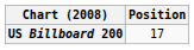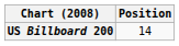 <table class="wikitable sortable plainrowheaders" style="text-align:center">
 <tr>
 <th scope="col">Chart (2008)</th>
 <th scope="col">Position</th>
 </tr>
 <tr>
 <th scope="row">US <em>Billboard</em> 200</th>
-<td>17</td>
+<td>14</td>
 </tr>
 </table>
